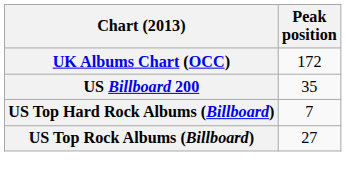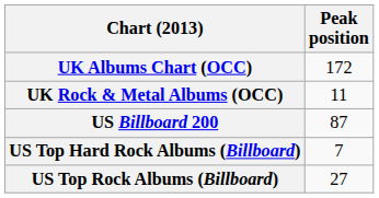 <table class="wikitable sortable plainrowheaders">
 <tr>
 <th scope="col">Chart (2013)</th>
 <th scope="col">Peak<br>position</th>
 </tr>
 <tr>
 <th scope="row"><a href='#'>UK Albums Chart</a> (<a href='#'>OCC</a>)</th>
 <td align=center>172</td>
 </tr>
 <tr>
+<th scope="row">UK <a href='#'>Rock & Metal Albums</a> (OCC)</th>
+<td align=center>11</td>
+</tr>
+<tr>
 <th scope="row">US <a href='#'><em>Billboard</em> 200</a></th>
-<td align=center>35</td>
+<td align=center>87</td>
 </tr>
 <tr>
 <th scope="row">US Top Hard Rock Albums (<em><a href='#'>Billboard</a></em>)</th>
 <td align=center>7</td>
 </tr>
 <tr>
 <th scope="row">US Top Rock Albums (<em>Billboard</em>)</th>
 <td align=center>27</td>
 </tr>
 </table>
